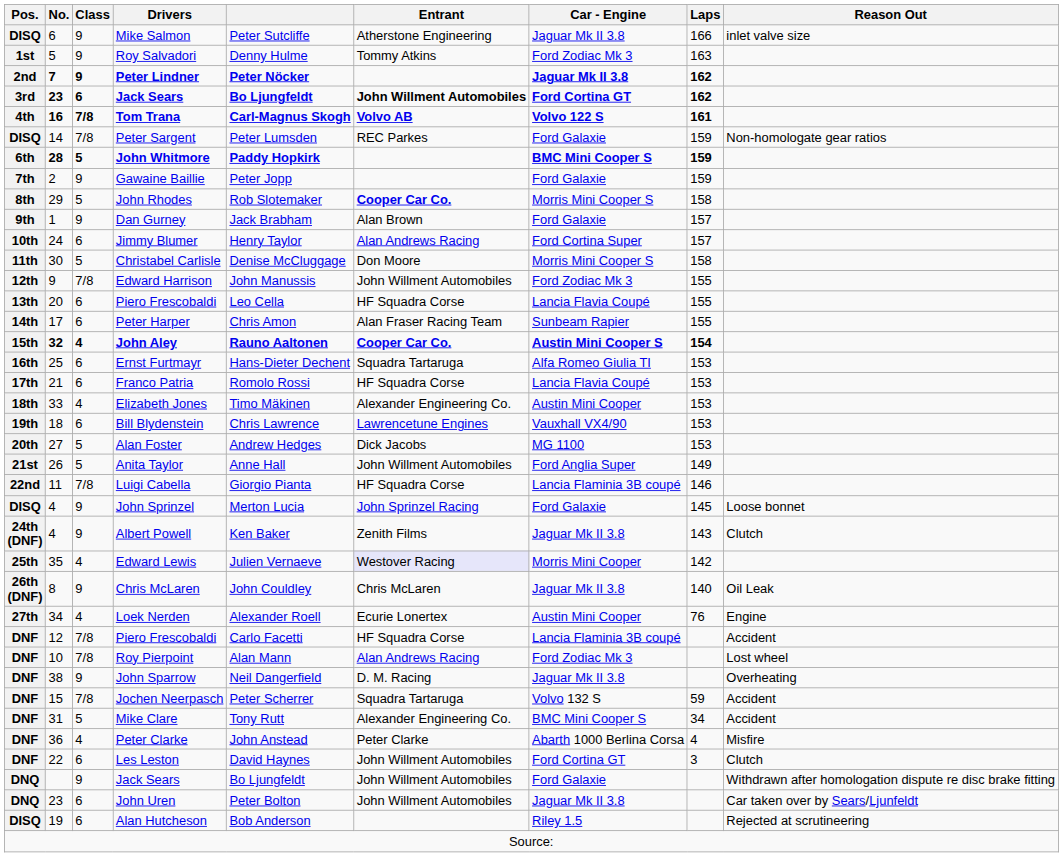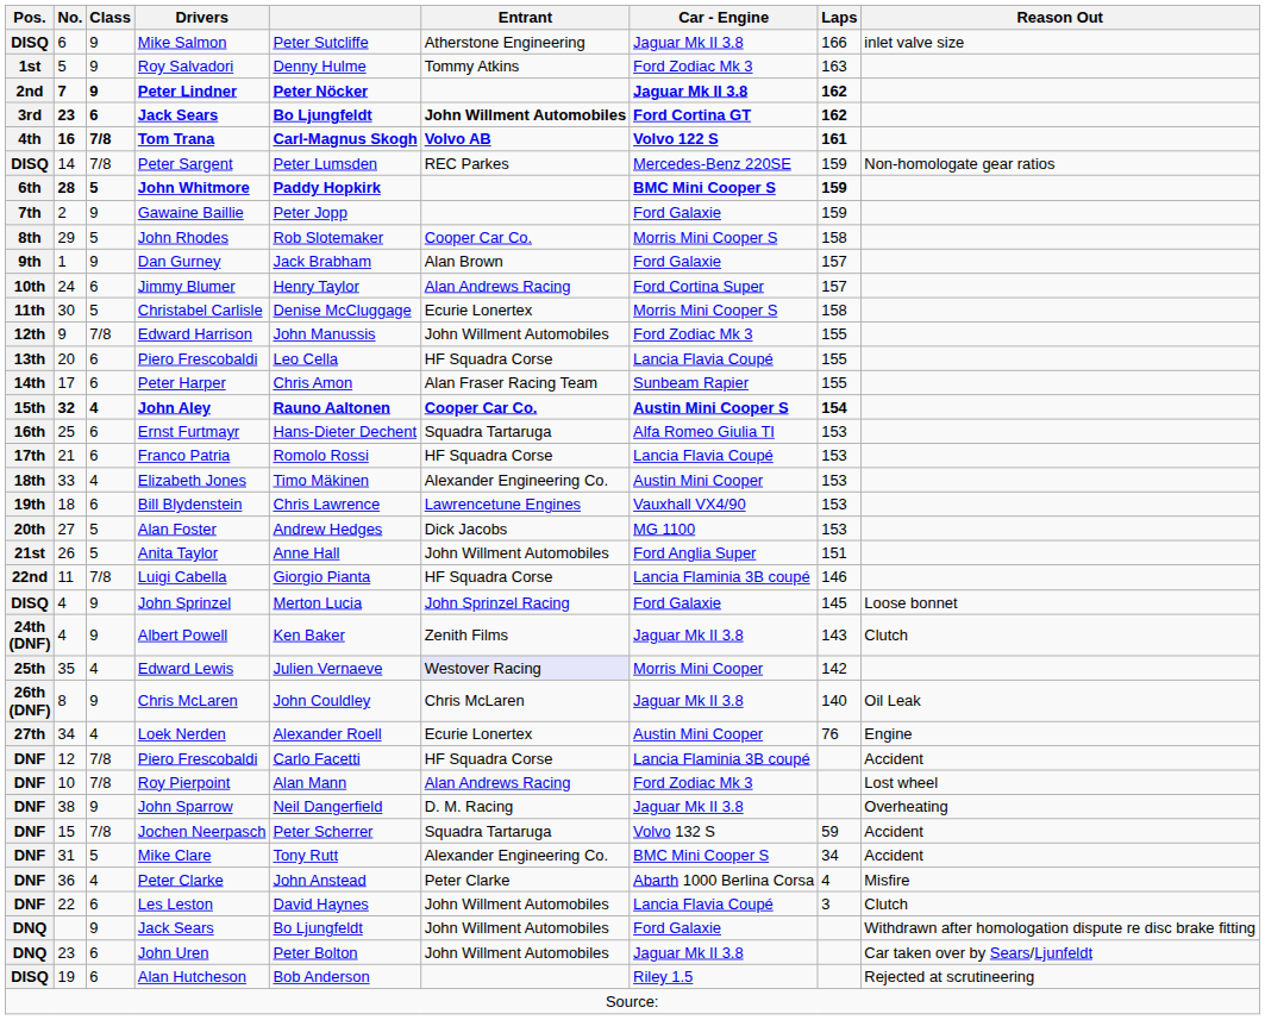 <table class="wikitable" style="font-size: 95%">
 <tr>
 <th>Pos.</th>
 <th>No.</th>
 <th>Class</th>
 <th>Drivers</th>
 <th></th>
 <th>Entrant</th>
 <th>Car - Engine</th>
 <th>Laps</th>
 <th>Reason Out</th>
 </tr>
 <tr>
 <th>DISQ</th>
 <td>6</td>
 <td>9</td>
 <td> <a href='#'>Mike Salmon</a></td>
 <td> <a href='#'>Peter Sutcliffe</a></td>
 <td>Atherstone Engineering</td>
 <td><a href='#'>Jaguar Mk II 3.8</a></td>
 <td>166</td>
 <td>inlet valve size</td>
 </tr>
 <tr>
 <th>1st</th>
 <td>5</td>
 <td>9</td>
 <td> <a href='#'>Roy Salvadori</a></td>
 <td> <a href='#'>Denny Hulme</a></td>
 <td>Tommy Atkins</td>
 <td><a href='#'>Ford Zodiac Mk 3</a></td>
 <td>163</td>
 <td></td>
 </tr>
 <tr>
 <th><strong>2nd</strong></th>
 <td><strong>7</strong></td>
 <td><strong>9</strong></td>
 <td> <strong><a href='#'>Peter Lindner</a> </strong></td>
 <td> <strong><a href='#'>Peter Nöcker</a> </strong></td>
 <td></td>
 <td><strong><a href='#'>Jaguar Mk II 3.8</a> </strong></td>
 <td><strong>162</strong></td>
 <td></td>
 </tr>
 <tr>
 <th><strong>3rd</strong></th>
 <td><strong>23</strong></td>
 <td><strong>6</strong></td>
 <td><strong> <a href='#'>Jack Sears</a></strong></td>
 <td><strong> <a href='#'>Bo Ljungfeldt</a></strong></td>
 <td><strong>John Willment Automobiles</strong></td>
 <td><strong><a href='#'>Ford Cortina GT</a></strong></td>
 <td><strong>162</strong></td>
 <td></td>
 </tr>
 <tr>
 <th><strong>4th</strong></th>
 <td><strong>16</strong></td>
 <td><strong>7/8</strong></td>
 <td><strong> <a href='#'>Tom Trana</a></strong></td>
 <td><strong> <a href='#'>Carl-Magnus Skogh</a></strong></td>
 <td><strong><a href='#'>Volvo AB</a></strong></td>
 <td><strong><a href='#'>Volvo 122 S</a></strong></td>
 <td><strong>161</strong></td>
 <td></td>
 </tr>
 <tr>
 <th>DISQ</th>
 <td>14</td>
 <td>7/8</td>
 <td> <a href='#'>Peter Sargent</a></td>
 <td> <a href='#'>Peter Lumsden</a></td>
 <td>REC Parkes</td>
-<td><a href='#'>Ford Galaxie</a></td>
+<td><a href='#'>Mercedes-Benz 220SE</a></td>
 <td>159</td>
 <td>Non-homologate gear ratios</td>
 </tr>
 <tr>
 <th><strong>6th</strong></th>
 <td><strong>28</strong></td>
 <td><strong>5</strong></td>
 <td><strong> <a href='#'>John Whitmore</a></strong></td>
 <td><strong> <a href='#'>Paddy Hopkirk</a></strong></td>
 <td></td>
 <td><strong><a href='#'>BMC Mini Cooper S</a></strong></td>
 <td><strong>159</strong></td>
 <td></td>
 </tr>
 <tr>
 <th>7th</th>
 <td>2</td>
 <td>9</td>
 <td> <a href='#'>Gawaine Baillie</a></td>
 <td> <a href='#'>Peter Jopp</a></td>
 <td></td>
 <td><a href='#'>Ford Galaxie</a></td>
 <td>159</td>
 <td></td>
 </tr>
 <tr>
 <th>8th</th>
 <td>29</td>
 <td>5</td>
 <td> <a href='#'>John Rhodes</a></td>
 <td> <a href='#'>Rob Slotemaker</a></td>
-<td><strong><a href='#'>Cooper Car Co.</a></strong></td>
+<td><a href='#'>Cooper Car Co.</a></td>
 <td><a href='#'>Morris Mini Cooper S</a></td>
 <td>158</td>
 <td></td>
 </tr>
 <tr>
 <th>9th</th>
 <td>1</td>
 <td>9</td>
 <td> <a href='#'>Dan Gurney</a></td>
 <td> <a href='#'>Jack Brabham</a></td>
 <td>Alan Brown</td>
 <td><a href='#'>Ford Galaxie</a></td>
 <td>157</td>
 <td></td>
 </tr>
 <tr>
 <th>10th</th>
 <td>24</td>
 <td>6</td>
 <td> <a href='#'>Jimmy Blumer</a></td>
 <td> <a href='#'>Henry Taylor</a></td>
 <td><a href='#'>Alan Andrews Racing</a></td>
 <td><a href='#'>Ford Cortina Super</a></td>
 <td>157</td>
 <td></td>
 </tr>
 <tr>
 <th>11th</th>
 <td>30</td>
 <td>5</td>
 <td> <a href='#'>Christabel Carlisle</a></td>
 <td> <a href='#'>Denise McCluggage</a></td>
-<td>Don Moore</td>
+<td>Ecurie Lonertex</td>
 <td><a href='#'>Morris Mini Cooper S</a></td>
 <td>158</td>
 <td></td>
 </tr>
 <tr>
 <th>12th</th>
 <td>9</td>
 <td>7/8</td>
 <td> <a href='#'>Edward Harrison</a></td>
 <td> <a href='#'>John Manussis</a></td>
 <td>John Willment Automobiles</td>
 <td><a href='#'>Ford Zodiac Mk 3</a></td>
 <td>155</td>
 <td></td>
 </tr>
 <tr>
 <th>13th</th>
 <td>20</td>
 <td>6</td>
 <td> <a href='#'>Piero Frescobaldi</a></td>
 <td> <a href='#'>Leo Cella</a></td>
 <td>HF Squadra Corse</td>
 <td><a href='#'>Lancia Flavia Coupé</a></td>
 <td>155</td>
 <td></td>
 </tr>
 <tr>
 <th>14th</th>
 <td>17</td>
 <td>6</td>
 <td> <a href='#'>Peter Harper</a></td>
 <td> <a href='#'>Chris Amon</a></td>
 <td>Alan Fraser Racing Team</td>
 <td><a href='#'>Sunbeam Rapier</a></td>
 <td>155</td>
 <td></td>
 </tr>
 <tr>
 <th><strong>15th</strong></th>
 <td><strong>32</strong></td>
 <td><strong>4</strong></td>
 <td><strong> <a href='#'>John Aley</a></strong></td>
 <td><strong> <a href='#'>Rauno Aaltonen</a></strong></td>
 <td><strong><a href='#'>Cooper Car Co.</a></strong></td>
 <td><strong><a href='#'>Austin Mini Cooper S</a></strong></td>
 <td><strong>154</strong></td>
 <td></td>
 </tr>
 <tr>
 <th>16th</th>
 <td>25</td>
 <td>6</td>
 <td> <a href='#'>Ernst Furtmayr</a></td>
 <td> <a href='#'>Hans-Dieter Dechent</a></td>
 <td>Squadra Tartaruga</td>
 <td><a href='#'>Alfa Romeo Giulia TI</a></td>
 <td>153</td>
 <td></td>
 </tr>
 <tr>
 <th>17th</th>
 <td>21</td>
 <td>6</td>
 <td> <a href='#'>Franco Patria</a></td>
 <td> <a href='#'>Romolo Rossi</a></td>
 <td>HF Squadra Corse</td>
 <td><a href='#'>Lancia Flavia Coupé</a></td>
 <td>153</td>
 <td></td>
 </tr>
 <tr>
 <th>18th</th>
 <td>33</td>
 <td>4</td>
 <td> <a href='#'>Elizabeth Jones</a></td>
 <td> <a href='#'>Timo Mäkinen</a></td>
 <td>Alexander Engineering Co.</td>
 <td><a href='#'>Austin Mini Cooper</a></td>
 <td>153</td>
 <td></td>
 </tr>
 <tr>
 <th>19th</th>
 <td>18</td>
 <td>6</td>
 <td> <a href='#'>Bill Blydenstein</a></td>
 <td> <a href='#'>Chris Lawrence</a></td>
 <td><a href='#'>Lawrencetune Engines</a></td>
 <td><a href='#'>Vauxhall VX4/90</a></td>
 <td>153</td>
 <td></td>
 </tr>
 <tr>
 <th>20th</th>
 <td>27</td>
 <td>5</td>
 <td> <a href='#'>Alan Foster</a></td>
 <td> <a href='#'>Andrew Hedges</a></td>
 <td>Dick Jacobs</td>
 <td><a href='#'>MG 1100</a></td>
 <td>153</td>
 <td></td>
 </tr>
 <tr>
 <th>21st</th>
 <td>26</td>
 <td>5</td>
 <td> <a href='#'>Anita Taylor</a></td>
 <td> <a href='#'>Anne Hall</a></td>
 <td>John Willment Automobiles</td>
 <td><a href='#'>Ford Anglia Super</a></td>
-<td>149</td>
+<td>151</td>
 <td></td>
 </tr>
 <tr>
 <th>22nd</th>
 <td>11</td>
 <td>7/8</td>
 <td> <a href='#'>Luigi Cabella</a></td>
 <td> <a href='#'>Giorgio Pianta</a></td>
 <td>HF Squadra Corse</td>
 <td><a href='#'>Lancia Flaminia 3B coupé</a></td>
 <td>146</td>
 <td></td>
 </tr>
 <tr>
 <th>DISQ</th>
 <td>4</td>
 <td>9</td>
 <td> <a href='#'>John Sprinzel</a></td>
 <td> <a href='#'>Merton Lucia</a></td>
 <td><a href='#'>John Sprinzel Racing</a></td>
 <td><a href='#'>Ford Galaxie</a></td>
 <td>145</td>
 <td>Loose bonnet</td>
 </tr>
 <tr>
 <th>24th<br>(DNF)</th>
 <td>4</td>
 <td>9</td>
 <td> <a href='#'>Albert Powell</a></td>
 <td> <a href='#'>Ken Baker</a></td>
 <td>Zenith Films</td>
 <td><a href='#'>Jaguar Mk II 3.8</a></td>
 <td>143</td>
 <td>Clutch</td>
 </tr>
 <tr>
 <th>25th</th>
 <td>35</td>
 <td>4</td>
 <td> <a href='#'>Edward Lewis</a></td>
 <td> <a href='#'>Julien Vernaeve</a></td>
 <td style="background: lavender;">Westover Racing</td>
 <td><a href='#'>Morris Mini Cooper</a></td>
 <td>142</td>
 <td></td>
 </tr>
 <tr>
 <th>26th <br>(DNF)</th>
 <td>8</td>
 <td>9</td>
 <td> <a href='#'>Chris McLaren</a></td>
 <td> <a href='#'>John Couldley</a></td>
 <td>Chris McLaren</td>
 <td><a href='#'>Jaguar Mk II 3.8</a></td>
 <td>140</td>
 <td>Oil Leak</td>
 </tr>
 <tr>
 <th>27th</th>
 <td>34</td>
 <td>4</td>
 <td> <a href='#'>Loek Nerden</a></td>
 <td> <a href='#'>Alexander Roell</a></td>
 <td>Ecurie Lonertex</td>
 <td><a href='#'>Austin Mini Cooper</a></td>
 <td>76</td>
 <td>Engine</td>
 </tr>
 <tr>
 <th>DNF</th>
 <td>12</td>
 <td>7/8</td>
 <td> <a href='#'>Piero Frescobaldi</a></td>
 <td> <a href='#'>Carlo Facetti</a></td>
 <td>HF Squadra Corse</td>
 <td><a href='#'>Lancia Flaminia 3B coupé</a></td>
 <td></td>
 <td>Accident</td>
 </tr>
 <tr>
 <th>DNF</th>
 <td>10</td>
 <td>7/8</td>
 <td> <a href='#'>Roy Pierpoint</a></td>
 <td> <a href='#'>Alan Mann</a></td>
 <td><a href='#'>Alan Andrews Racing</a></td>
 <td><a href='#'>Ford Zodiac Mk 3</a></td>
 <td></td>
 <td>Lost wheel</td>
 </tr>
 <tr>
 <th>DNF</th>
 <td>38</td>
 <td>9</td>
 <td> <a href='#'>John Sparrow</a></td>
 <td> <a href='#'>Neil Dangerfield</a></td>
 <td>D. M. Racing</td>
 <td><a href='#'>Jaguar Mk II 3.8</a></td>
 <td></td>
 <td>Overheating</td>
 </tr>
 <tr>
 <th>DNF</th>
 <td>15</td>
 <td>7/8</td>
 <td> <a href='#'>Jochen Neerpasch</a></td>
 <td> <a href='#'>Peter Scherrer</a></td>
 <td>Squadra Tartaruga</td>
 <td><a href='#'>Volvo</a> 132 S</td>
 <td>59</td>
 <td>Accident</td>
 </tr>
 <tr>
 <th>DNF</th>
 <td>31</td>
 <td>5</td>
 <td> <a href='#'>Mike Clare</a></td>
 <td> <a href='#'>Tony Rutt</a></td>
 <td>Alexander Engineering Co.</td>
 <td><a href='#'>BMC Mini Cooper S</a></td>
 <td>34</td>
 <td>Accident</td>
 </tr>
 <tr>
 <th>DNF</th>
 <td>36</td>
 <td>4</td>
 <td> <a href='#'>Peter Clarke</a></td>
 <td> <a href='#'>John Anstead</a></td>
 <td>Peter Clarke</td>
 <td><a href='#'>Abarth</a> 1000 Berlina Corsa</td>
 <td>4</td>
 <td>Misfire</td>
 </tr>
 <tr>
 <th>DNF</th>
 <td>22</td>
 <td>6</td>
 <td> <a href='#'>Les Leston</a></td>
 <td> <a href='#'>David Haynes</a></td>
 <td>John Willment Automobiles</td>
-<td><a href='#'>Ford Cortina GT</a></td>
+<td><a href='#'>Lancia Flavia Coupé</a></td>
 <td>3</td>
 <td>Clutch</td>
 </tr>
 <tr>
 <th>DNQ</th>
 <td></td>
 <td>9</td>
 <td> <a href='#'>Jack Sears</a></td>
 <td> <a href='#'>Bo Ljungfeldt</a></td>
 <td>John Willment Automobiles</td>
 <td><a href='#'>Ford Galaxie</a></td>
 <td></td>
 <td>Withdrawn after homologation dispute re disc brake fitting</td>
 </tr>
 <tr>
 <th>DNQ</th>
 <td>23</td>
 <td>6</td>
 <td> <a href='#'>John Uren</a></td>
 <td> <a href='#'>Peter Bolton</a></td>
 <td>John Willment Automobiles</td>
 <td><a href='#'>Jaguar Mk II 3.8</a></td>
 <td></td>
 <td>Car taken over by <a href='#'>Sears</a>/<a href='#'>Ljunfeldt</a></td>
 </tr>
 <tr>
 <th>DISQ</th>
 <td>19</td>
 <td>6</td>
 <td> <a href='#'>Alan Hutcheson</a></td>
 <td> <a href='#'>Bob Anderson</a></td>
 <td></td>
 <td><a href='#'>Riley 1.5</a></td>
 <td></td>
 <td>Rejected at scrutineering</td>
 </tr>
 <tr>
 <td colspan="9" style="text-align:center;">Source:</td>
 </tr>
 </table>
